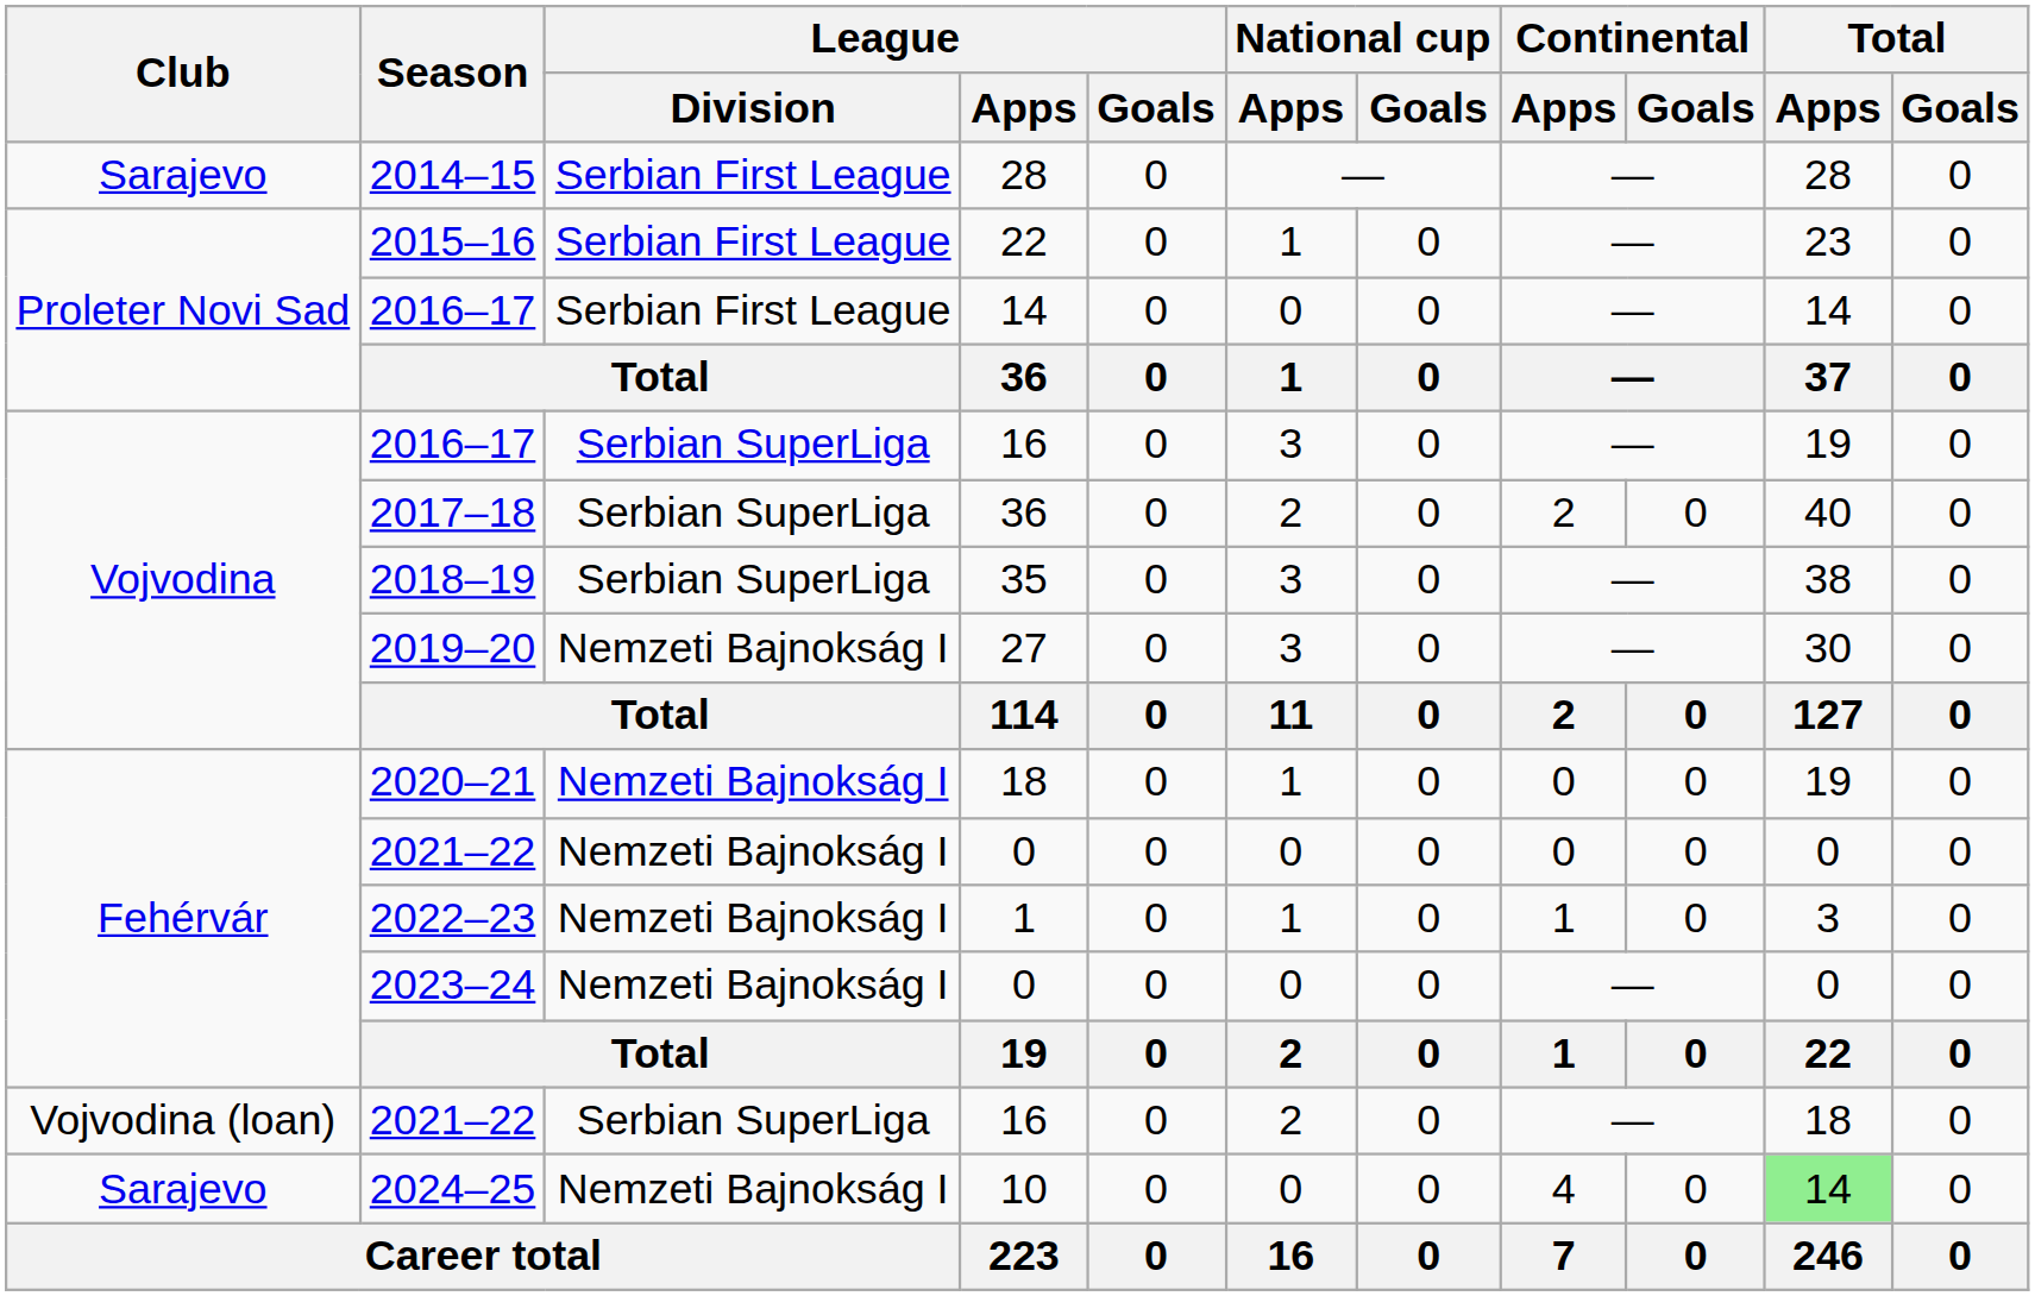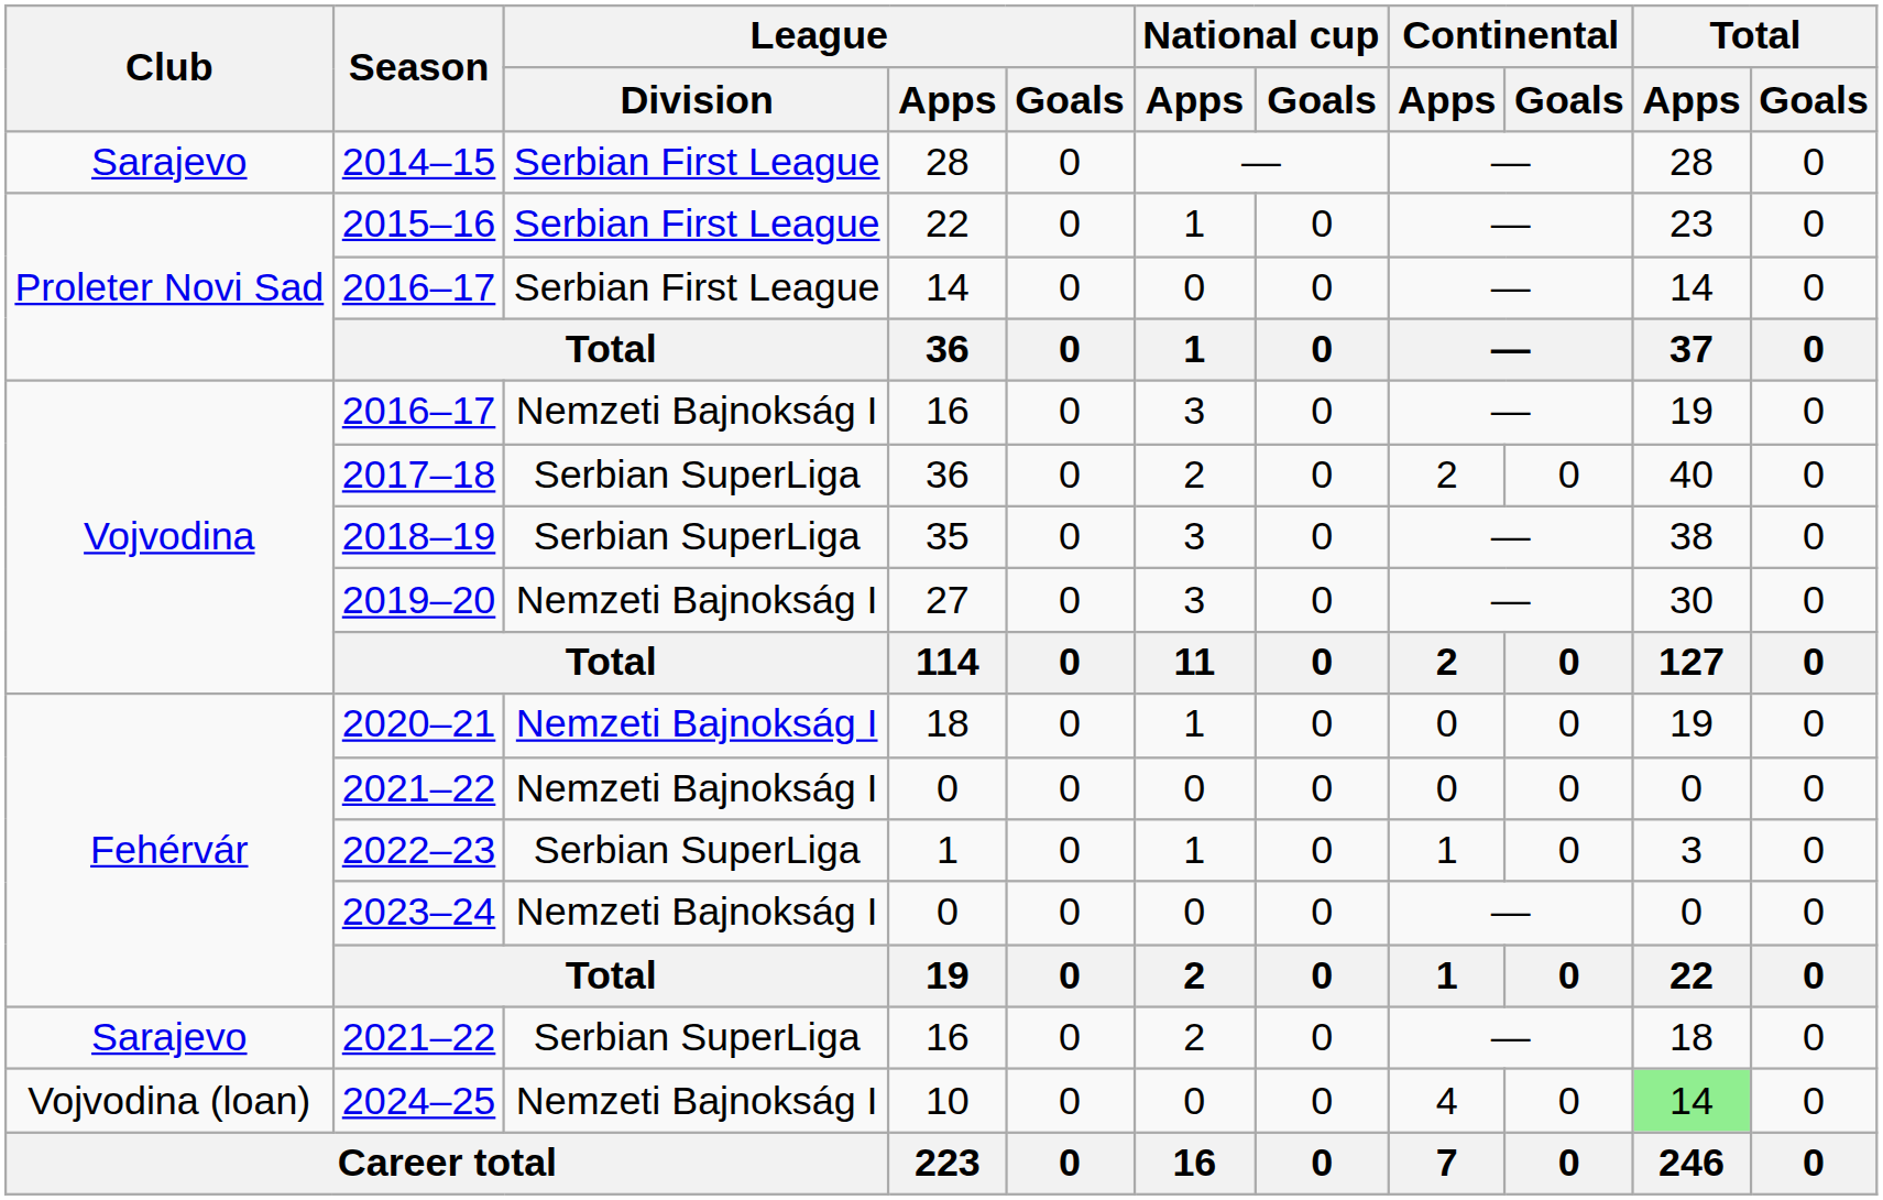 <table class="wikitable" style="text-align:center">
 <tr>
 <th rowspan=2>Club</th>
 <th rowspan=2>Season</th>
 <th colspan=3>League</th>
 <th colspan=2>National cup</th>
 <th colspan=2>Continental</th>
 <th colspan=2>Total</th>
 </tr>
 <tr>
 <th>Division</th>
 <th>Apps</th>
 <th>Goals</th>
 <th>Apps</th>
 <th>Goals</th>
 <th>Apps</th>
 <th>Goals</th>
 <th>Apps</th>
 <th>Goals</th>
 </tr>
 <tr>
 <td><a href='#'>Sarajevo</a></td>
 <td><a href='#'>2014–15</a></td>
 <td><a href='#'>Serbian First League</a></td>
 <td>28</td>
 <td>0</td>
 <td colspan=2>—</td>
 <td colspan=2>—</td>
 <td>28</td>
 <td>0</td>
 </tr>
 <tr>
 <td rowspan=3><a href='#'>Proleter Novi Sad</a></td>
 <td><a href='#'>2015–16</a></td>
 <td><a href='#'>Serbian First League</a></td>
 <td>22</td>
 <td>0</td>
 <td>1</td>
 <td>0</td>
 <td colspan=2>—</td>
 <td>23</td>
 <td>0</td>
 </tr>
 <tr>
 <td><a href='#'>2016–17</a></td>
 <td>Serbian First League</td>
 <td>14</td>
 <td>0</td>
 <td>0</td>
 <td>0</td>
 <td colspan=2>—</td>
 <td>14</td>
 <td>0</td>
 </tr>
 <tr>
 <th colspan=2>Total</th>
 <th>36</th>
 <th>0</th>
 <th>1</th>
 <th>0</th>
 <th colspan=2>—</th>
 <th>37</th>
 <th>0</th>
 </tr>
 <tr>
 <td rowspan=5><a href='#'>Vojvodina</a></td>
 <td><a href='#'>2016–17</a></td>
-<td><a href='#'>Serbian SuperLiga</a></td>
+<td>Nemzeti Bajnokság I</td>
 <td>16</td>
 <td>0</td>
 <td>3</td>
 <td>0</td>
 <td colspan=2>—</td>
 <td>19</td>
 <td>0</td>
 </tr>
 <tr>
 <td><a href='#'>2017–18</a></td>
 <td>Serbian SuperLiga</td>
 <td>36</td>
 <td>0</td>
 <td>2</td>
 <td>0</td>
 <td>2</td>
 <td>0</td>
 <td>40</td>
 <td>0</td>
 </tr>
 <tr>
 <td><a href='#'>2018–19</a></td>
 <td>Serbian SuperLiga</td>
 <td>35</td>
 <td>0</td>
 <td>3</td>
 <td>0</td>
 <td colspan=2>—</td>
 <td>38</td>
 <td>0</td>
 </tr>
 <tr>
 <td><a href='#'>2019–20</a></td>
 <td>Nemzeti Bajnokság I</td>
 <td>27</td>
 <td>0</td>
 <td>3</td>
 <td>0</td>
 <td colspan=2>—</td>
 <td>30</td>
 <td>0</td>
 </tr>
 <tr>
 <th colspan=2>Total</th>
 <th>114</th>
 <th>0</th>
 <th>11</th>
 <th>0</th>
 <th>2</th>
 <th>0</th>
 <th>127</th>
 <th>0</th>
 </tr>
 <tr>
 <td rowspan=5><a href='#'>Fehérvár</a></td>
 <td><a href='#'>2020–21</a></td>
 <td><a href='#'>Nemzeti Bajnokság I</a></td>
 <td>18</td>
 <td>0</td>
 <td>1</td>
 <td>0</td>
 <td>0</td>
 <td>0</td>
 <td>19</td>
 <td>0</td>
 </tr>
 <tr>
 <td><a href='#'>2021–22</a></td>
 <td>Nemzeti Bajnokság I</td>
 <td>0</td>
 <td>0</td>
 <td>0</td>
 <td>0</td>
 <td>0</td>
 <td>0</td>
 <td>0</td>
 <td>0</td>
 </tr>
 <tr>
 <td><a href='#'>2022–23</a></td>
-<td>Nemzeti Bajnokság I</td>
+<td>Serbian SuperLiga</td>
 <td>1</td>
 <td>0</td>
 <td>1</td>
 <td>0</td>
 <td>1</td>
 <td>0</td>
 <td>3</td>
 <td>0</td>
 </tr>
 <tr>
 <td><a href='#'>2023–24</a></td>
 <td>Nemzeti Bajnokság I</td>
 <td>0</td>
 <td>0</td>
 <td>0</td>
 <td>0</td>
 <td colspan=2>—</td>
 <td>0</td>
 <td>0</td>
 </tr>
 <tr>
 <th colspan=2>Total</th>
 <th>19</th>
 <th>0</th>
 <th>2</th>
 <th>0</th>
 <th>1</th>
 <th>0</th>
 <th>22</th>
 <th>0</th>
 </tr>
 <tr>
-<td>Vojvodina (loan)</td>
+<td><a href='#'>Sarajevo</a></td>
 <td><a href='#'>2021–22</a></td>
 <td>Serbian SuperLiga</td>
 <td>16</td>
 <td>0</td>
 <td>2</td>
 <td>0</td>
 <td colspan=2>—</td>
 <td>18</td>
 <td>0</td>
 </tr>
 <tr>
-<td><a href='#'>Sarajevo</a></td>
+<td>Vojvodina (loan)</td>
 <td><a href='#'>2024–25</a></td>
 <td>Nemzeti Bajnokság I</td>
 <td>10</td>
 <td>0</td>
 <td>0</td>
 <td>0</td>
 <td>4</td>
 <td>0</td>
 <td style="background: lightgreen;">14</td>
 <td>0</td>
 </tr>
 <tr>
 <th colspan=3>Career total</th>
 <th>223</th>
 <th>0</th>
 <th>16</th>
 <th>0</th>
 <th>7</th>
 <th>0</th>
 <th>246</th>
 <th>0</th>
 </tr>
 </table>
